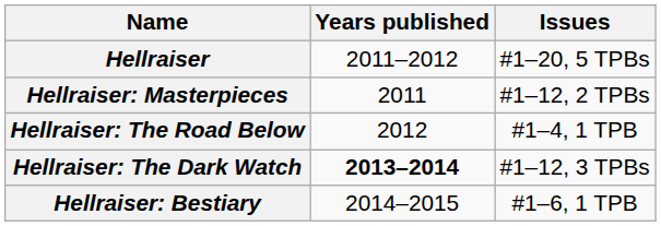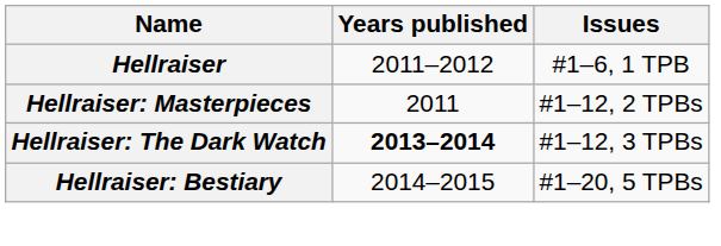 <table class="wikitable plainrowheaders" style="text-align:center;">
 <tr style="text-align:center;">
 <th>Name</th>
 <th>Years published</th>
 <th>Issues</th>
 </tr>
 <tr>
 <th scope="row"><strong><em>Hellraiser</em></strong></th>
 <td style="text-align:center;">2011–2012</td>
-<td style="text-align:center;">#1–20, 5 TPBs</td>
+<td style="text-align:center;">#1–6, 1 TPB</td>
 </tr>
 <tr>
 <th scope="row"><strong><em>Hellraiser: Masterpieces</em></strong></th>
 <td style="text-align:center;">2011</td>
 <td style="text-align:center;">#1–12, 2 TPBs</td>
-</tr>
-<tr>
-<th scope="row"><strong><em>Hellraiser: The Road Below</em></strong></th>
-<td style="text-align:center;">2012</td>
-<td style="text-align:center;">#1–4, 1 TPB</td>
 </tr>
 <tr>
 <th scope="row"><strong><em>Hellraiser: The Dark Watch</em></strong></th>
 <td style="text-align:center;"><strong>2013–2014</strong></td>
 <td style="text-align:center;">#1–12, 3 TPBs</td>
 </tr>
 <tr>
 <th scope="row"><strong><em>Hellraiser: Bestiary</em></strong></th>
 <td style="text-align:center;">2014–2015</td>
-<td style="text-align:center;">#1–6, 1 TPB</td>
+<td style="text-align:center;">#1–20, 5 TPBs</td>
 </tr>
 </table>
